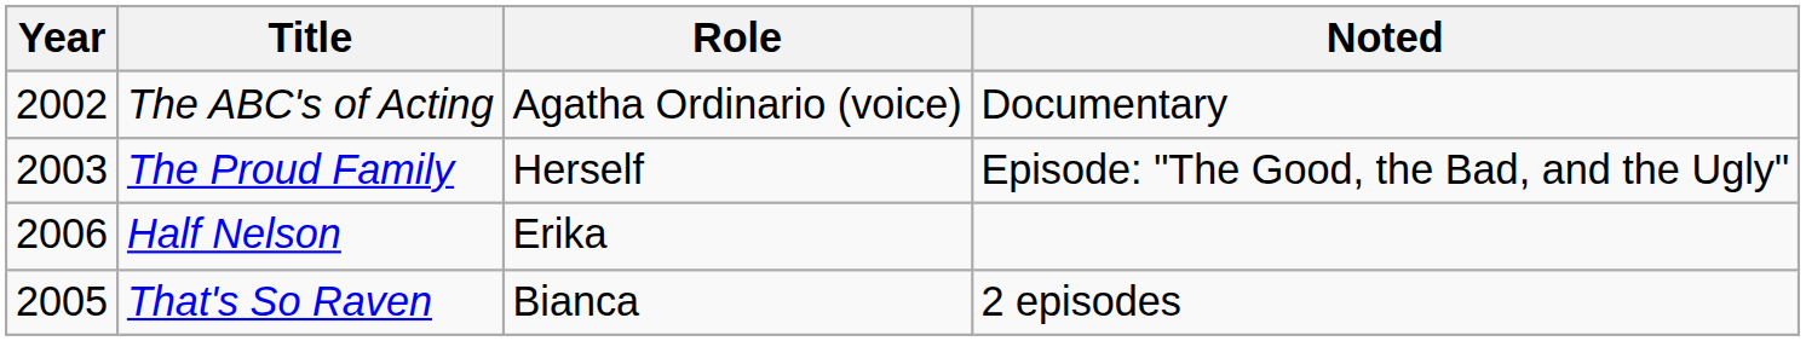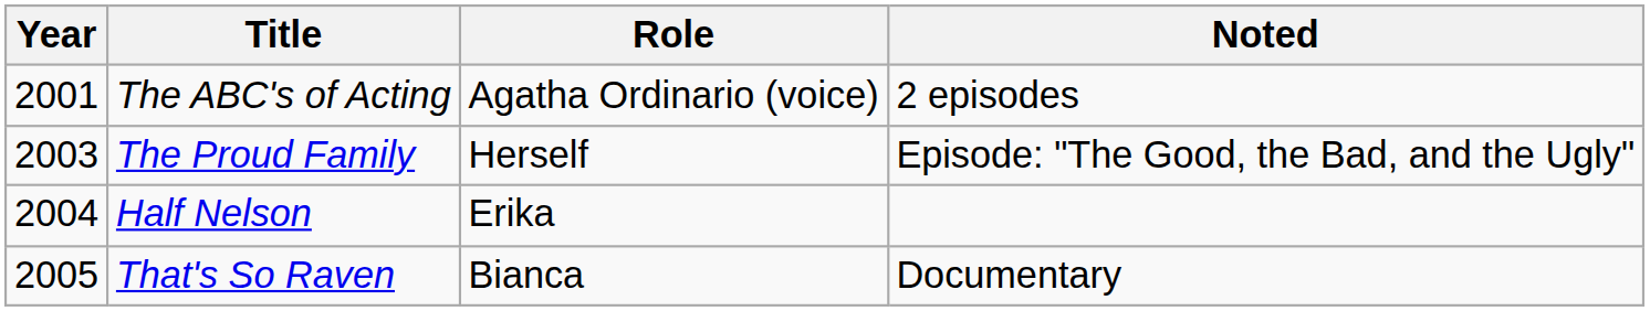 <table class="wikitable sortable">
 <tr>
 <th>Year</th>
 <th>Title</th>
 <th>Role</th>
 <th>Noted</th>
 </tr>
 <tr>
-<td>2002</td>
+<td>2001</td>
 <td><em>The ABC's of Acting</em></td>
 <td>Agatha Ordinario (voice)</td>
-<td>Documentary</td>
+<td>2 episodes</td>
 </tr>
 <tr>
 <td>2003</td>
 <td><em><a href='#'>The Proud Family</a></em></td>
 <td>Herself</td>
 <td>Episode: "The Good, the Bad, and the Ugly"</td>
 </tr>
 <tr>
-<td>2006</td>
+<td>2004</td>
 <td><em><a href='#'>Half Nelson</a></em></td>
 <td>Erika</td>
 <td></td>
 </tr>
 <tr>
 <td>2005</td>
 <td><em><a href='#'>That's So Raven</a></em></td>
 <td>Bianca</td>
-<td>2 episodes</td>
+<td>Documentary</td>
 </tr>
 </table>
